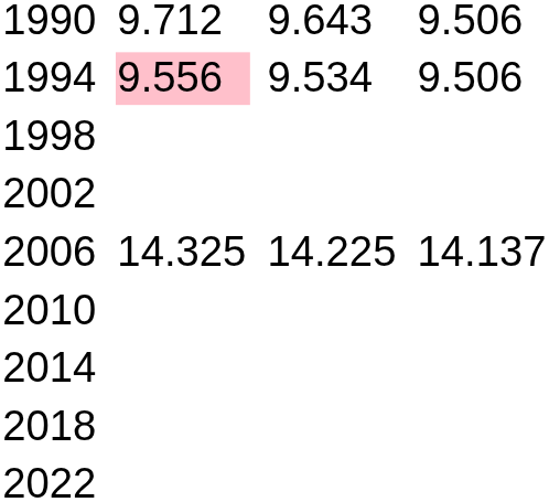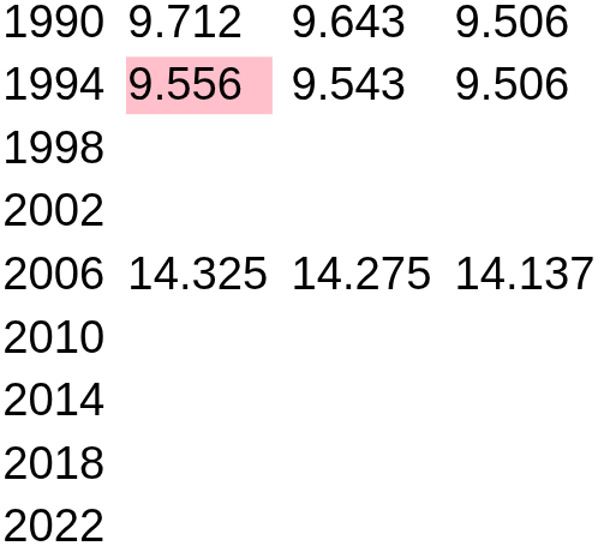 <table>
 <tr>
 <td>1990</td>
 <td></td>
 <td>9.712</td>
 <td></td>
 <td>9.643</td>
 <td></td>
 <td>9.506</td>
 </tr>
 <tr>
 <td>1994</td>
 <td></td>
 <td style="background: pink;">9.556</td>
 <td></td>
-<td>9.534</td>
+<td>9.543</td>
 <td></td>
 <td>9.506</td>
 </tr>
 <tr>
 <td>1998</td>
 <td></td>
 <td></td>
 <td></td>
 <td></td>
 <td></td>
 <td></td>
 </tr>
 <tr>
 <td>2002</td>
 <td></td>
 <td></td>
 <td></td>
 <td></td>
 <td></td>
 <td></td>
 </tr>
 <tr>
 <td>2006</td>
 <td></td>
 <td>14.325</td>
 <td></td>
-<td>14.225</td>
+<td>14.275</td>
 <td></td>
 <td>14.137</td>
 </tr>
 <tr>
 <td>2010<br></td>
 <td></td>
 <td></td>
 <td></td>
 <td></td>
 <td></td>
 <td></td>
 </tr>
 <tr>
 <td>2014<br></td>
 <td></td>
 <td></td>
 <td></td>
 <td></td>
 <td></td>
 <td></td>
 </tr>
 <tr>
 <td>2018<br></td>
 <td></td>
 <td></td>
 <td></td>
 <td></td>
 <td></td>
 <td></td>
 </tr>
 <tr>
 <td>2022<br></td>
 <td></td>
 <td></td>
 <td></td>
 <td></td>
 <td></td>
 <td></td>
 </tr>
 </table>
